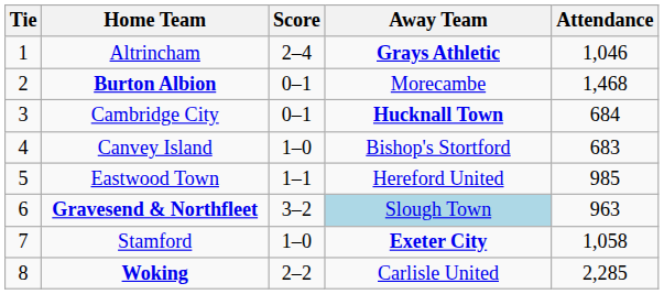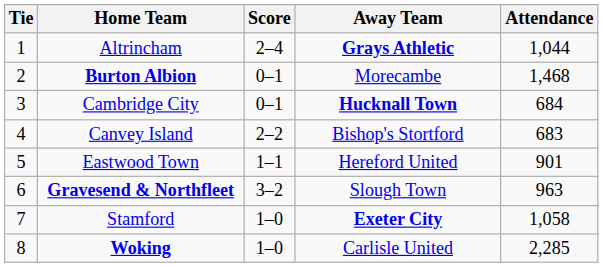 <table class="wikitable" style="text-align:center;">
 <tr>
 <th width=20>Tie</th>
 <th width=175>Home Team</th>
 <th width=20>Score</th>
 <th width=175>Away Team</th>
 <th width=20>Attendance</th>
 </tr>
 <tr>
 <td>1</td>
 <td><a href='#'>Altrincham</a></td>
 <td>2–4</td>
 <td><strong><a href='#'>Grays Athletic</a></strong></td>
-<td>1,046</td>
+<td>1,044</td>
 </tr>
 <tr>
 <td>2</td>
 <td><strong><a href='#'>Burton Albion</a></strong></td>
 <td>0–1</td>
 <td><a href='#'>Morecambe</a></td>
 <td>1,468</td>
 </tr>
 <tr>
 <td>3</td>
 <td><a href='#'>Cambridge City</a></td>
 <td>0–1</td>
 <td><strong><a href='#'>Hucknall Town</a></strong></td>
 <td>684</td>
 </tr>
 <tr>
 <td>4</td>
 <td><a href='#'>Canvey Island</a></td>
-<td>1–0</td>
+<td>2–2</td>
 <td><a href='#'>Bishop's Stortford</a></td>
 <td>683</td>
 </tr>
 <tr>
 <td>5</td>
 <td><a href='#'>Eastwood Town</a></td>
 <td>1–1</td>
 <td><a href='#'>Hereford United</a></td>
-<td>985</td>
+<td>901</td>
 </tr>
 <tr>
 <td>6</td>
 <td><strong><a href='#'>Gravesend & Northfleet</a></strong></td>
 <td>3–2</td>
-<td style="background: lightblue;"><a href='#'>Slough Town</a></td>
+<td><a href='#'>Slough Town</a></td>
 <td>963</td>
 </tr>
 <tr>
 <td>7</td>
 <td><a href='#'>Stamford</a></td>
 <td>1–0</td>
 <td><strong><a href='#'>Exeter City</a></strong></td>
 <td>1,058</td>
 </tr>
 <tr>
 <td>8</td>
 <td><strong><a href='#'>Woking</a></strong></td>
-<td>2–2</td>
+<td>1–0</td>
 <td><a href='#'>Carlisle United</a></td>
 <td>2,285</td>
 </tr>
 </table>
